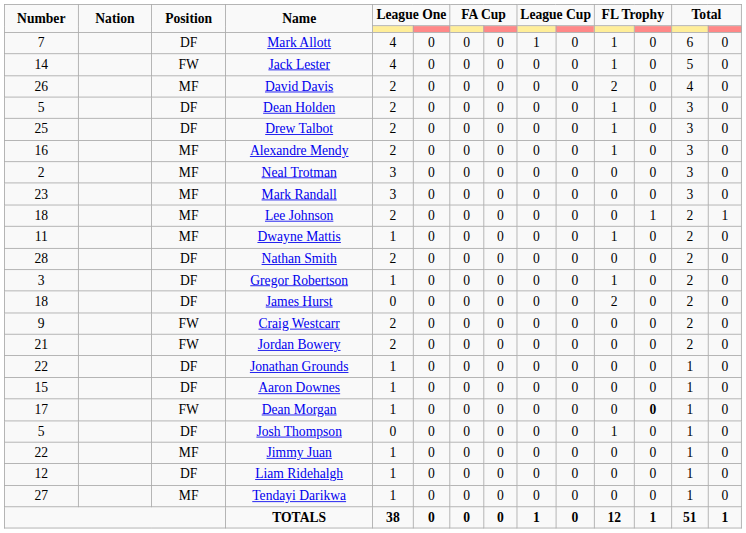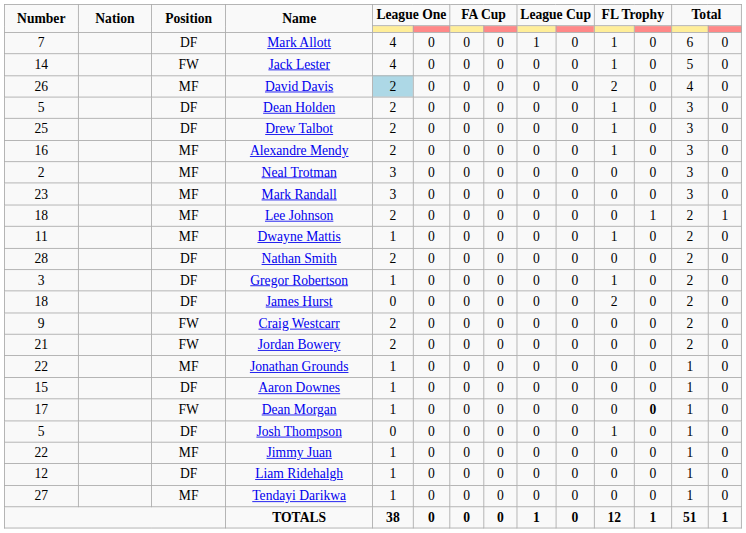 <table class="wikitable" style="text-align: center;">
 <tr>
 <td rowspan="2" width="10%" align="center"><strong>Number</strong></td>
 <td rowspan="2" width="10%" align="center"><strong>Nation</strong></td>
 <td rowspan="2" width="10%" align="center"><strong>Position</strong></td>
 <td rowspan="2" width="20%" align="center"><strong>Name</strong></td>
 <td colspan="2" align="center"><strong>League One</strong></td>
 <td colspan="2" align="center"><strong>FA Cup</strong></td>
 <td colspan="2" align="center"><strong>League Cup</strong></td>
 <td colspan="2" align="center"><strong>FL Trophy</strong></td>
 <td colspan="2" align="center"><strong>Total</strong></td>
 </tr>
 <tr>
 <th width=60 style="background: #FFEE99"></th>
 <th width=60 style="background: #FF8888"></th>
 <th width=60 style="background: #FFEE99"></th>
 <th width=60 style="background: #FF8888"></th>
 <th width=60 style="background: #FFEE99"></th>
 <th width=60 style="background: #FF8888"></th>
 <th width=60 style="background: #FFEE99"></th>
 <th width=60 style="background: #FF8888"></th>
 <th width=60 style="background: #FFEE99"></th>
 <th width=60 style="background: #FF8888"></th>
 </tr>
 <tr>
 <td>7</td>
 <td></td>
 <td>DF</td>
 <td><a href='#'>Mark Allott</a></td>
 <td>4</td>
 <td>0</td>
 <td>0</td>
 <td>0</td>
 <td>1</td>
 <td>0</td>
 <td>1</td>
 <td>0</td>
 <td>6</td>
 <td>0</td>
 </tr>
 <tr>
 <td>14</td>
 <td></td>
 <td>FW</td>
 <td><a href='#'>Jack Lester</a></td>
 <td>4</td>
 <td>0</td>
 <td>0</td>
 <td>0</td>
 <td>0</td>
 <td>0</td>
 <td>1</td>
 <td>0</td>
 <td>5</td>
 <td>0</td>
 </tr>
 <tr>
 <td>26</td>
 <td></td>
 <td>MF</td>
 <td><a href='#'>David Davis</a></td>
-<td>2</td>
+<td style="background: lightblue;">2</td>
 <td>0</td>
 <td>0</td>
 <td>0</td>
 <td>0</td>
 <td>0</td>
 <td>2</td>
 <td>0</td>
 <td>4</td>
 <td>0</td>
 </tr>
 <tr>
 <td>5</td>
 <td></td>
 <td>DF</td>
 <td><a href='#'>Dean Holden</a></td>
 <td>2</td>
 <td>0</td>
 <td>0</td>
 <td>0</td>
 <td>0</td>
 <td>0</td>
 <td>1</td>
 <td>0</td>
 <td>3</td>
 <td>0</td>
 </tr>
 <tr>
 <td>25</td>
 <td></td>
 <td>DF</td>
 <td><a href='#'>Drew Talbot</a></td>
 <td>2</td>
 <td>0</td>
 <td>0</td>
 <td>0</td>
 <td>0</td>
 <td>0</td>
 <td>1</td>
 <td>0</td>
 <td>3</td>
 <td>0</td>
 </tr>
 <tr>
 <td>16</td>
 <td></td>
 <td>MF</td>
 <td><a href='#'>Alexandre Mendy</a></td>
 <td>2</td>
 <td>0</td>
 <td>0</td>
 <td>0</td>
 <td>0</td>
 <td>0</td>
 <td>1</td>
 <td>0</td>
 <td>3</td>
 <td>0</td>
 </tr>
 <tr>
 <td>2</td>
 <td></td>
 <td>MF</td>
 <td><a href='#'>Neal Trotman</a></td>
 <td>3</td>
 <td>0</td>
 <td>0</td>
 <td>0</td>
 <td>0</td>
 <td>0</td>
 <td>0</td>
 <td>0</td>
 <td>3</td>
 <td>0</td>
 </tr>
 <tr>
 <td>23</td>
 <td></td>
 <td>MF</td>
 <td><a href='#'>Mark Randall</a></td>
 <td>3</td>
 <td>0</td>
 <td>0</td>
 <td>0</td>
 <td>0</td>
 <td>0</td>
 <td>0</td>
 <td>0</td>
 <td>3</td>
 <td>0</td>
 </tr>
 <tr>
 <td>18</td>
 <td></td>
 <td>MF</td>
 <td><a href='#'>Lee Johnson</a></td>
 <td>2</td>
 <td>0</td>
 <td>0</td>
 <td>0</td>
 <td>0</td>
 <td>0</td>
 <td>0</td>
 <td>1</td>
 <td>2</td>
 <td>1</td>
 </tr>
 <tr>
 <td>11</td>
 <td></td>
 <td>MF</td>
 <td><a href='#'>Dwayne Mattis</a></td>
 <td>1</td>
 <td>0</td>
 <td>0</td>
 <td>0</td>
 <td>0</td>
 <td>0</td>
 <td>1</td>
 <td>0</td>
 <td>2</td>
 <td>0</td>
 </tr>
 <tr>
 <td>28</td>
 <td></td>
 <td>DF</td>
 <td><a href='#'>Nathan Smith</a></td>
 <td>2</td>
 <td>0</td>
 <td>0</td>
 <td>0</td>
 <td>0</td>
 <td>0</td>
 <td>0</td>
 <td>0</td>
 <td>2</td>
 <td>0</td>
 </tr>
 <tr>
 <td>3</td>
 <td></td>
 <td>DF</td>
 <td><a href='#'>Gregor Robertson</a></td>
 <td>1</td>
 <td>0</td>
 <td>0</td>
 <td>0</td>
 <td>0</td>
 <td>0</td>
 <td>1</td>
 <td>0</td>
 <td>2</td>
 <td>0</td>
 </tr>
 <tr>
 <td>18</td>
 <td></td>
 <td>DF</td>
 <td><a href='#'>James Hurst</a></td>
 <td>0</td>
 <td>0</td>
 <td>0</td>
 <td>0</td>
 <td>0</td>
 <td>0</td>
 <td>2</td>
 <td>0</td>
 <td>2</td>
 <td>0</td>
 </tr>
 <tr>
 <td>9</td>
 <td></td>
 <td>FW</td>
 <td><a href='#'>Craig Westcarr</a></td>
 <td>2</td>
 <td>0</td>
 <td>0</td>
 <td>0</td>
 <td>0</td>
 <td>0</td>
 <td>0</td>
 <td>0</td>
 <td>2</td>
 <td>0</td>
 </tr>
 <tr>
 <td>21</td>
 <td></td>
 <td>FW</td>
 <td><a href='#'>Jordan Bowery</a></td>
 <td>2</td>
 <td>0</td>
 <td>0</td>
 <td>0</td>
 <td>0</td>
 <td>0</td>
 <td>0</td>
 <td>0</td>
 <td>2</td>
 <td>0</td>
 </tr>
 <tr>
 <td>22</td>
 <td></td>
-<td>DF</td>
+<td>MF</td>
 <td><a href='#'>Jonathan Grounds</a></td>
 <td>1</td>
 <td>0</td>
 <td>0</td>
 <td>0</td>
 <td>0</td>
 <td>0</td>
 <td>0</td>
 <td>0</td>
 <td>1</td>
 <td>0</td>
 </tr>
 <tr>
 <td>15</td>
 <td></td>
 <td>DF</td>
 <td><a href='#'>Aaron Downes</a></td>
 <td>1</td>
 <td>0</td>
 <td>0</td>
 <td>0</td>
 <td>0</td>
 <td>0</td>
 <td>0</td>
 <td>0</td>
 <td>1</td>
 <td>0</td>
 </tr>
 <tr>
 <td>17</td>
 <td></td>
 <td>FW</td>
 <td><a href='#'>Dean Morgan</a></td>
 <td>1</td>
 <td>0</td>
 <td>0</td>
 <td>0</td>
 <td>0</td>
 <td>0</td>
 <td>0</td>
 <td><strong>0</strong></td>
 <td>1</td>
 <td>0</td>
 </tr>
 <tr>
 <td>5</td>
 <td></td>
 <td>DF</td>
 <td><a href='#'>Josh Thompson</a></td>
 <td>0</td>
 <td>0</td>
 <td>0</td>
 <td>0</td>
 <td>0</td>
 <td>0</td>
 <td>1</td>
 <td>0</td>
 <td>1</td>
 <td>0</td>
 </tr>
 <tr>
 <td>22</td>
 <td></td>
 <td>MF</td>
 <td><a href='#'>Jimmy Juan</a></td>
 <td>1</td>
 <td>0</td>
 <td>0</td>
 <td>0</td>
 <td>0</td>
 <td>0</td>
 <td>0</td>
 <td>0</td>
 <td>1</td>
 <td>0</td>
 </tr>
 <tr>
 <td>12</td>
 <td></td>
 <td>DF</td>
 <td><a href='#'>Liam Ridehalgh</a></td>
 <td>1</td>
 <td>0</td>
 <td>0</td>
 <td>0</td>
 <td>0</td>
 <td>0</td>
 <td>0</td>
 <td>0</td>
 <td>1</td>
 <td>0</td>
 </tr>
 <tr>
 <td>27</td>
 <td></td>
 <td>MF</td>
 <td><a href='#'>Tendayi Darikwa</a></td>
 <td>1</td>
 <td>0</td>
 <td>0</td>
 <td>0</td>
 <td>0</td>
 <td>0</td>
 <td>0</td>
 <td>0</td>
 <td>1</td>
 <td>0</td>
 </tr>
 <tr>
 <td colspan="3"></td>
 <td><strong>TOTALS</strong></td>
 <td><strong>38</strong></td>
 <td><strong>0</strong></td>
 <td><strong>0</strong></td>
 <td><strong>0</strong></td>
 <td><strong>1</strong></td>
 <td><strong>0</strong></td>
 <td><strong>12</strong></td>
 <td><strong>1</strong></td>
 <td><strong>51</strong></td>
 <td><strong>1</strong></td>
 </tr>
 </table>
